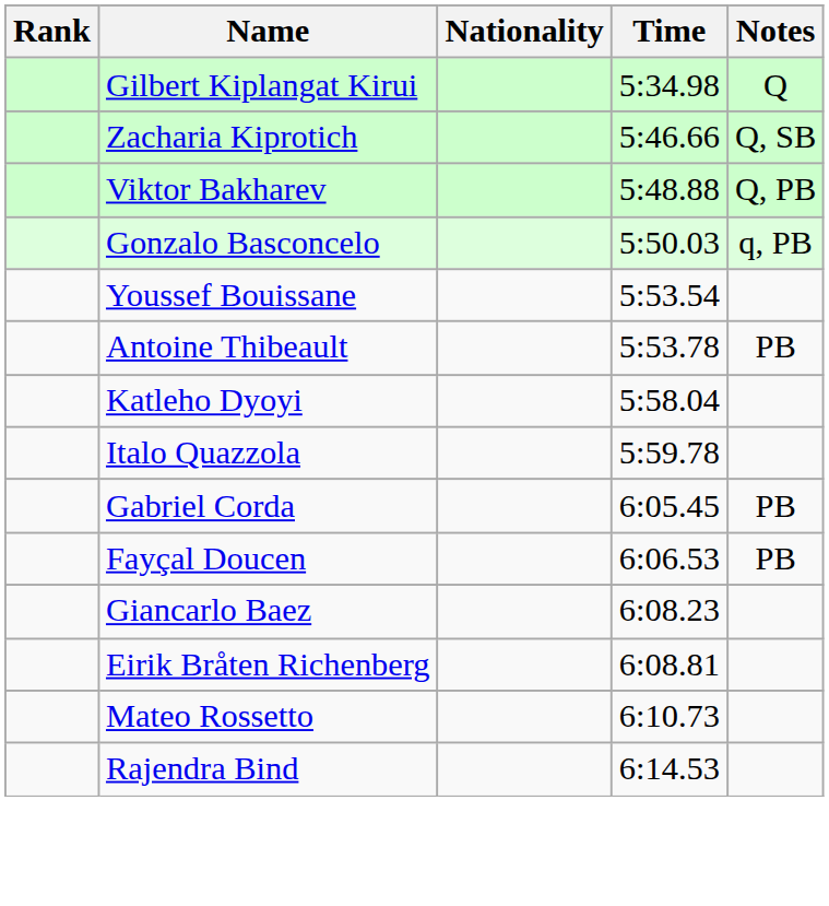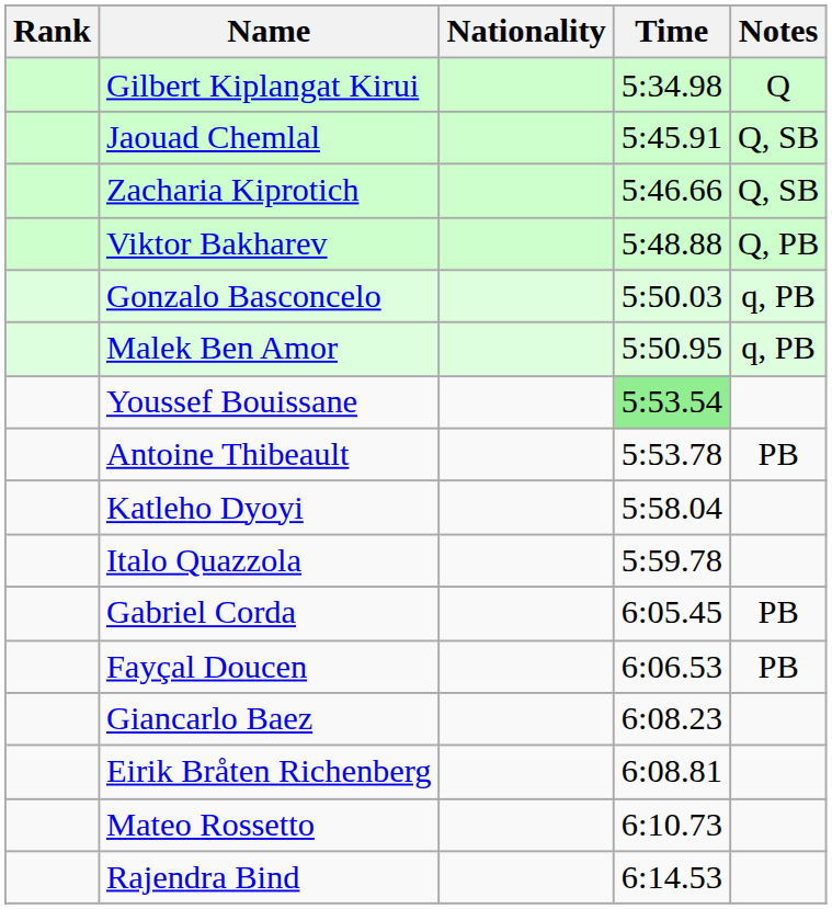 <table class="wikitable sortable" style="text-align:center">
 <tr>
 <th>Rank</th>
 <th>Name</th>
 <th>Nationality</th>
 <th>Time</th>
 <th>Notes</th>
 </tr>
 <tr bgcolor=ccffcc>
 <td></td>
 <td align=left><a href='#'>Gilbert Kiplangat Kirui</a></td>
 <td align=left></td>
 <td>5:34.98</td>
 <td>Q</td>
+</tr>
+<tr bgcolor=ccffcc>
+<td></td>
+<td align=left><a href='#'>Jaouad Chemlal</a></td>
+<td align=left></td>
+<td>5:45.91</td>
+<td>Q, SB</td>
 </tr>
 <tr bgcolor=ccffcc>
 <td></td>
 <td align=left><a href='#'>Zacharia Kiprotich</a></td>
 <td align=left></td>
 <td>5:46.66</td>
 <td>Q, SB</td>
 </tr>
 <tr bgcolor=ccffcc>
 <td></td>
 <td align=left><a href='#'>Viktor Bakharev</a></td>
 <td align=left></td>
 <td>5:48.88</td>
 <td>Q, PB</td>
 </tr>
 <tr bgcolor=ddffdd>
 <td></td>
 <td align=left><a href='#'>Gonzalo Basconcelo</a></td>
 <td align=left></td>
 <td>5:50.03</td>
 <td>q, PB</td>
 </tr>
+<tr bgcolor=ddffdd>
+<td></td>
+<td align=left><a href='#'>Malek Ben Amor</a></td>
+<td align=left></td>
+<td>5:50.95</td>
+<td>q, PB</td>
+</tr>
 <tr>
 <td></td>
 <td align=left><a href='#'>Youssef Bouissane</a></td>
 <td align=left></td>
-<td>5:53.54</td>
+<td style="background: lightgreen;">5:53.54</td>
 <td></td>
 </tr>
 <tr>
 <td></td>
 <td align=left><a href='#'>Antoine Thibeault</a></td>
 <td align=left></td>
 <td>5:53.78</td>
 <td>PB</td>
 </tr>
 <tr>
 <td></td>
 <td align=left><a href='#'>Katleho Dyoyi</a></td>
 <td align=left></td>
 <td>5:58.04</td>
 <td></td>
 </tr>
 <tr>
 <td></td>
 <td align=left><a href='#'>Italo Quazzola</a></td>
 <td align=left></td>
 <td>5:59.78</td>
 <td></td>
 </tr>
 <tr>
 <td></td>
 <td align=left><a href='#'>Gabriel Corda</a></td>
 <td align=left></td>
 <td>6:05.45</td>
 <td>PB</td>
 </tr>
 <tr>
 <td></td>
 <td align=left><a href='#'>Fayçal Doucen</a></td>
 <td align=left></td>
 <td>6:06.53</td>
 <td>PB</td>
 </tr>
 <tr>
 <td></td>
 <td align=left><a href='#'>Giancarlo Baez</a></td>
 <td align=left></td>
 <td>6:08.23</td>
 <td></td>
 </tr>
 <tr>
 <td></td>
 <td align=left><a href='#'>Eirik Bråten Richenberg</a></td>
 <td align=left></td>
 <td>6:08.81</td>
 <td></td>
 </tr>
 <tr>
 <td></td>
 <td align=left><a href='#'>Mateo Rossetto</a></td>
 <td align=left></td>
 <td>6:10.73</td>
 <td></td>
 </tr>
 <tr>
 <td></td>
 <td align=left><a href='#'>Rajendra Bind</a></td>
 <td align=left></td>
 <td>6:14.53</td>
 <td></td>
 </tr>
 </table>
